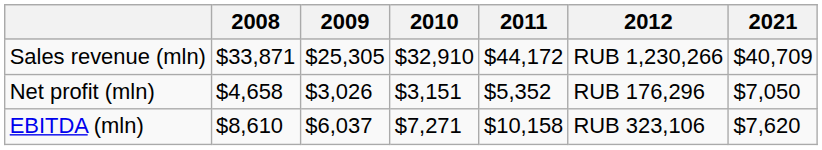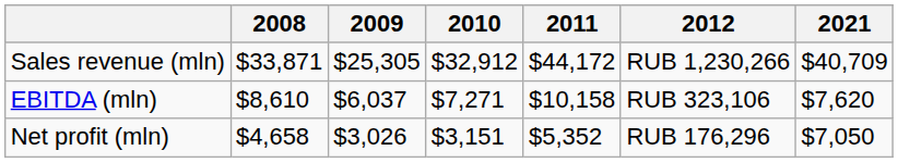 <table class="wikitable">
 <tr bgcolor="#cccccc">
 <th></th>
 <th>2008</th>
 <th>2009</th>
 <th>2010</th>
 <th>2011</th>
 <th>2012</th>
 <th>2021</th>
 </tr>
 <tr>
 <td>Sales revenue (mln)</td>
 <td> $33,871</td>
 <td> $25,305</td>
-<td> $32,910</td>
+<td> $32,912</td>
 <td> $44,172</td>
 <td> RUB 1,230,266</td>
 <td> $40,709</td>
+</tr>
+<tr>
+<td><a href='#'>EBITDA</a> (mln)</td>
+<td> $8,610</td>
+<td> $6,037</td>
+<td> $7,271</td>
+<td> $10,158</td>
+<td> RUB 323,106</td>
+<td> $7,620</td>
 </tr>
 <tr>
 <td>Net profit (mln)</td>
 <td> $4,658</td>
 <td> $3,026</td>
 <td> $3,151</td>
 <td> $5,352</td>
 <td> RUB 176,296</td>
 <td> $7,050</td>
 </tr>
-<tr>
-<td><a href='#'>EBITDA</a> (mln)</td>
-<td> $8,610</td>
-<td> $6,037</td>
-<td> $7,271</td>
-<td> $10,158</td>
-<td> RUB 323,106</td>
-<td> $7,620</td>
-</tr>
 </table>
